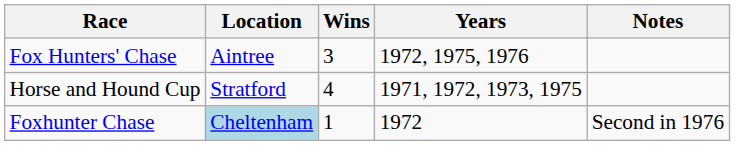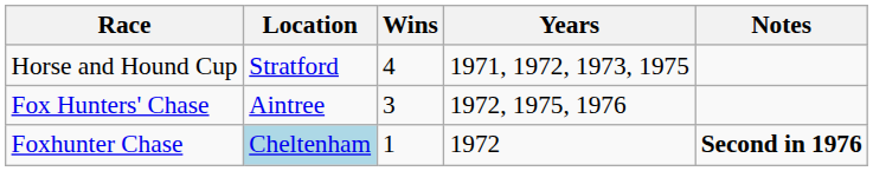 <table class="wikitable sortable">
 <tr>
 <th>Race</th>
 <th>Location</th>
 <th>Wins</th>
 <th>Years</th>
 <th>Notes</th>
 </tr>
 <tr>
+<td>Horse and Hound Cup</td>
+<td><a href='#'>Stratford</a></td>
+<td>4</td>
+<td>1971, 1972, 1973, 1975</td>
+<td></td>
+</tr>
+<tr>
 <td><a href='#'>Fox Hunters' Chase</a></td>
 <td><a href='#'>Aintree</a></td>
 <td>3</td>
 <td>1972, 1975, 1976</td>
 <td></td>
 </tr>
 <tr>
-<td>Horse and Hound Cup</td>
-<td><a href='#'>Stratford</a></td>
-<td>4</td>
-<td>1971, 1972, 1973, 1975</td>
-<td></td>
-</tr>
-<tr>
 <td><a href='#'>Foxhunter Chase</a></td>
 <td style="background: lightblue;"><a href='#'>Cheltenham</a></td>
 <td>1</td>
 <td>1972</td>
-<td>Second in 1976</td>
+<td><strong>Second in 1976</strong></td>
 </tr>
 </table>
